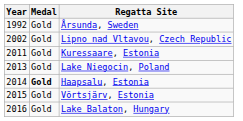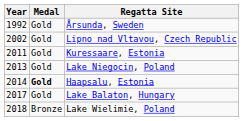 <table class="wikitable">
 <tr>
 <th>Year</th>
 <th>Medal</th>
 <th>Regatta Site</th>
 </tr>
 <tr>
 <td>1992</td>
 <td>Gold</td>
 <td><a href='#'>Årsunda</a>, <a href='#'>Sweden</a></td>
 </tr>
 <tr>
 <td>2002</td>
 <td>Gold</td>
 <td><a href='#'>Lipno nad Vltavou</a>, <a href='#'>Czech Republic</a></td>
 </tr>
 <tr>
 <td>2011</td>
 <td>Gold</td>
 <td><a href='#'>Kuressaare</a>, <a href='#'>Estonia</a></td>
 </tr>
 <tr>
 <td>2013</td>
 <td>Gold</td>
 <td><a href='#'>Lake Niegocin</a>, <a href='#'>Poland</a></td>
 </tr>
 <tr>
 <td>2014</td>
 <td><strong>Gold</strong></td>
 <td><a href='#'>Haapsalu</a>, <a href='#'>Estonia</a></td>
 </tr>
 <tr>
-<td>2015</td>
-<td>Gold</td>
-<td><a href='#'>Võrtsjärv</a>, <a href='#'>Estonia</a></td>
-</tr>
-<tr>
-<td>2016</td>
+<td>2017</td>
 <td>Gold</td>
 <td><a href='#'>Lake Balaton</a>, <a href='#'>Hungary</a></td>
 </tr>
+<tr>
+<td>2018</td>
+<td>Bronze</td>
+<td>Lake Wielimie, <a href='#'>Poland</a></td>
+</tr>
 </table>
